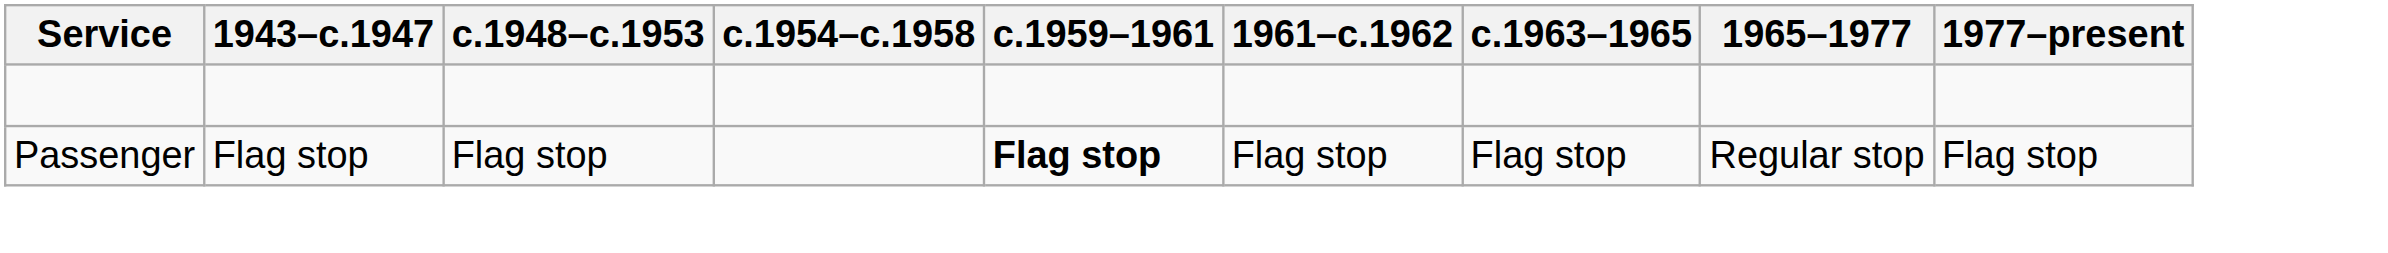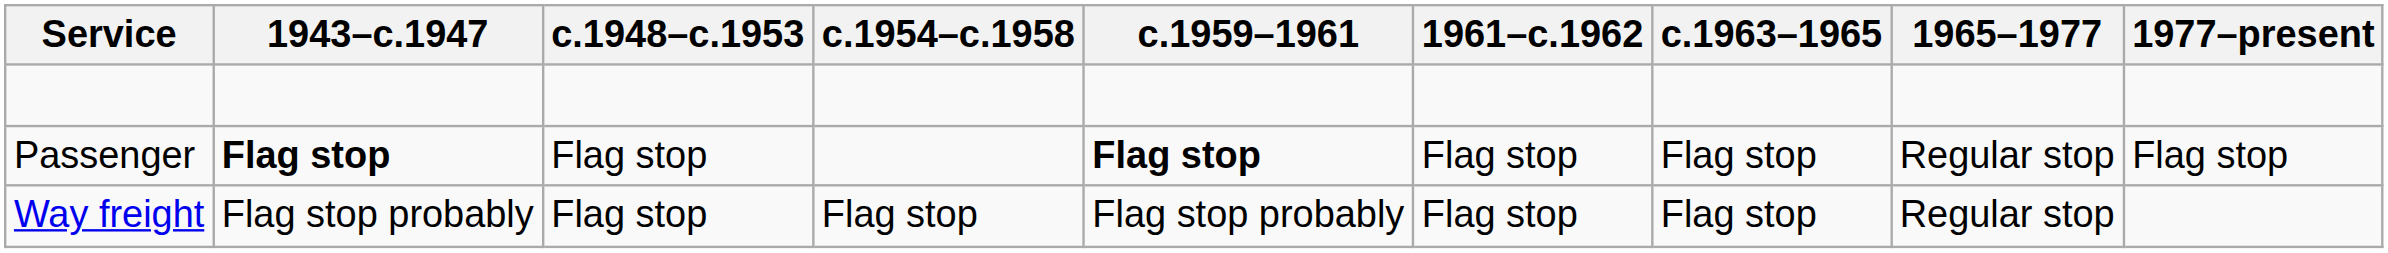 <table class="wikitable">
 <tr>
 <th>Service</th>
 <th>1943–c.1947</th>
 <th>c.1948–c.1953</th>
 <th>c.1954–c.1958</th>
 <th>c.1959–1961</th>
 <th>1961–c.1962</th>
 <th>c.1963–1965</th>
 <th>1965–1977</th>
 <th>1977–present</th>
 </tr>
 <tr>
 <td></td>
 <td></td>
 <td></td>
 <td></td>
 <td></td>
 <td></td>
 <td></td>
 <td><br></td>
 <td><br></td>
 </tr>
 <tr>
 <td>Passenger</td>
-<td>Flag stop</td>
+<td><strong>Flag stop</strong></td>
 <td>Flag stop</td>
 <td></td>
 <td><strong>Flag stop</strong></td>
 <td>Flag stop</td>
 <td>Flag stop</td>
 <td>Regular stop</td>
 <td>Flag stop</td>
 </tr>
+<tr>
+<td><a href='#'>Way freight</a></td>
+<td>Flag stop probably</td>
+<td>Flag stop</td>
+<td>Flag stop</td>
+<td>Flag stop probably</td>
+<td>Flag stop</td>
+<td>Flag stop</td>
+<td>Regular stop</td>
+<td></td>
+</tr>
 </table>
